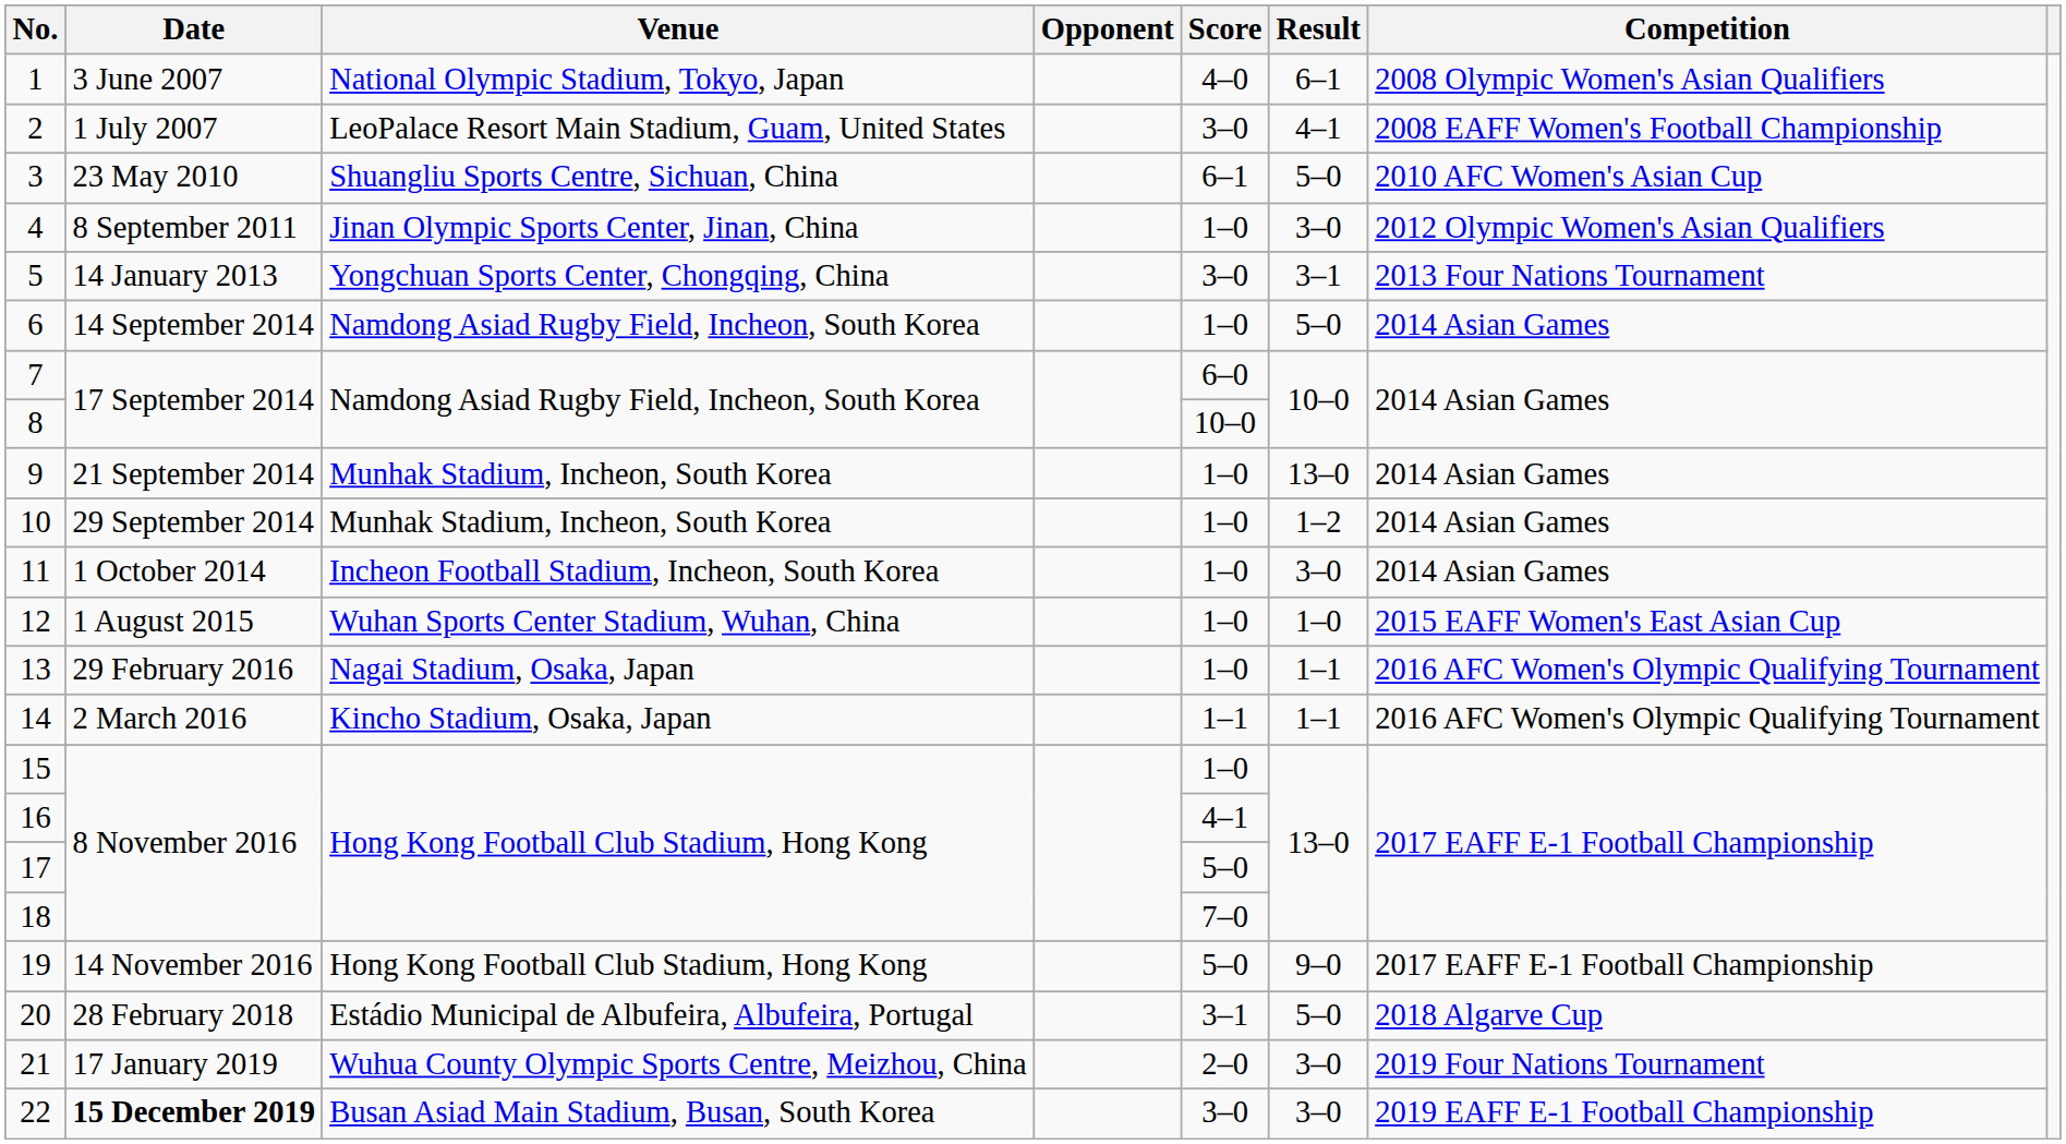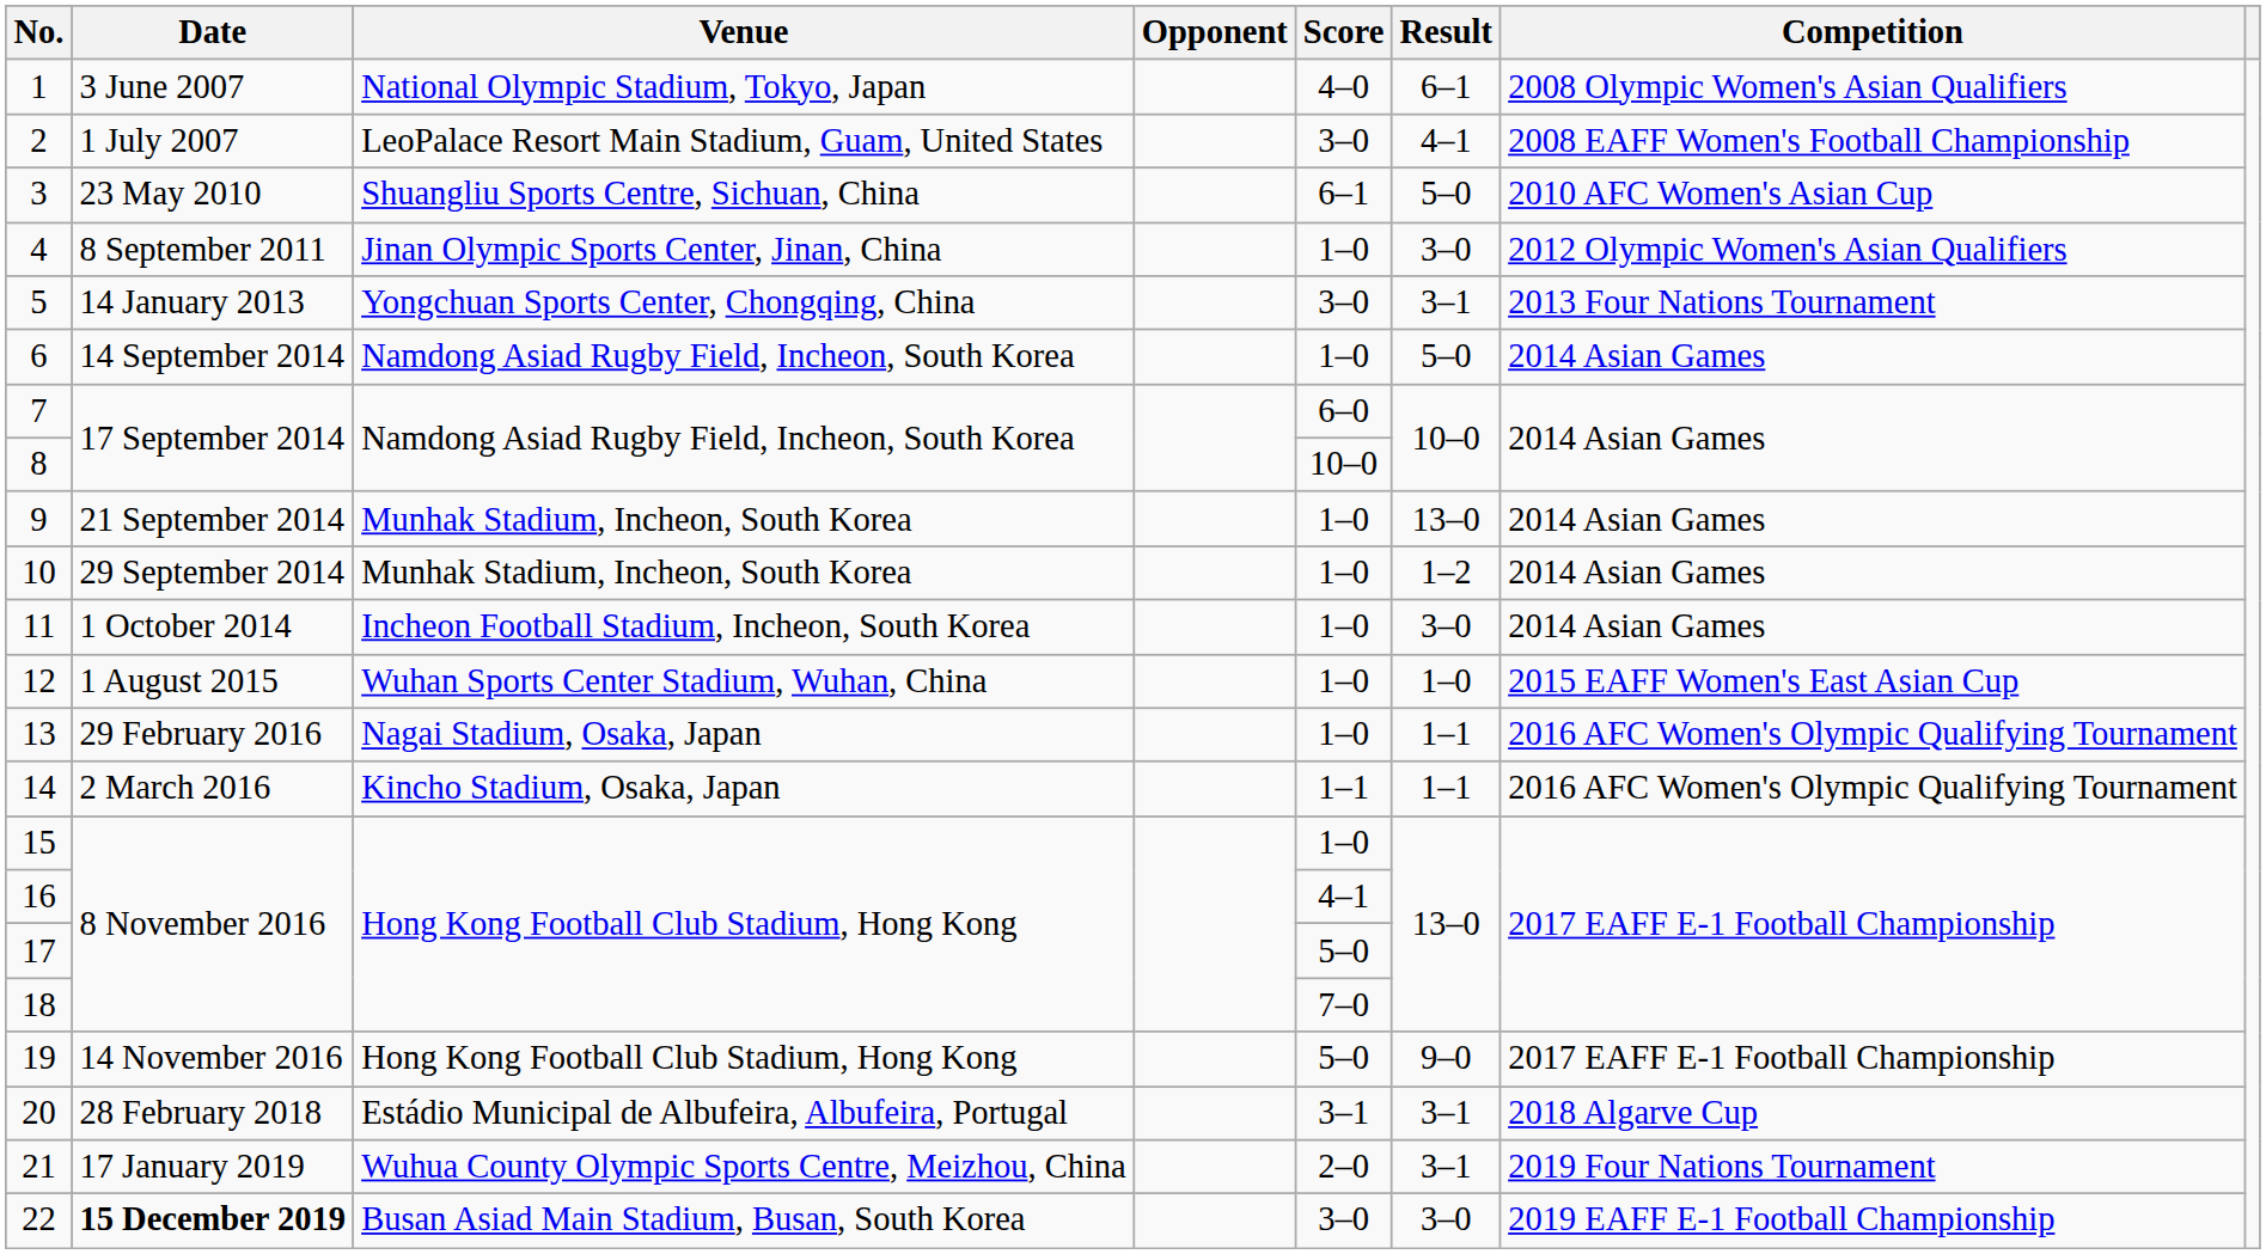 <table class="wikitable sortable">
 <tr>
 <th scope="col">No.</th>
 <th scope="col">Date</th>
 <th scope="col">Venue</th>
 <th scope="col">Opponent</th>
 <th scope="col">Score</th>
 <th scope="col">Result</th>
 <th scope="col">Competition</th>
 <th scope="col" class="unsortable"></th>
 </tr>
 <tr>
 <td style="text-align:center">1</td>
 <td>3 June 2007</td>
 <td><a href='#'>National Olympic Stadium</a>, <a href='#'>Tokyo</a>, Japan</td>
 <td></td>
 <td style="text-align:center">4–0</td>
 <td style="text-align:center">6–1</td>
 <td><a href='#'>2008 Olympic Women's Asian Qualifiers</a></td>
 <td rowspan="22"></td>
 </tr>
 <tr>
 <td style="text-align:center">2</td>
 <td>1 July 2007</td>
 <td>LeoPalace Resort Main Stadium, <a href='#'>Guam</a>, United States</td>
 <td></td>
 <td style="text-align:center">3–0</td>
 <td style="text-align:center">4–1</td>
 <td><a href='#'>2008 EAFF Women's Football Championship</a></td>
 </tr>
 <tr>
 <td style="text-align:center">3</td>
 <td>23 May 2010</td>
 <td><a href='#'>Shuangliu Sports Centre</a>, <a href='#'>Sichuan</a>, China</td>
 <td></td>
 <td style="text-align:center">6–1</td>
 <td style="text-align:center">5–0</td>
 <td><a href='#'>2010 AFC Women's Asian Cup</a></td>
 </tr>
 <tr>
 <td style="text-align:center">4</td>
 <td>8 September 2011</td>
 <td><a href='#'>Jinan Olympic Sports Center</a>, <a href='#'>Jinan</a>, China</td>
 <td></td>
 <td style="text-align:center">1–0</td>
 <td style="text-align:center">3–0</td>
 <td><a href='#'>2012 Olympic Women's Asian Qualifiers</a></td>
 </tr>
 <tr>
 <td style="text-align:center">5</td>
 <td>14 January 2013</td>
 <td><a href='#'>Yongchuan Sports Center</a>, <a href='#'>Chongqing</a>, China</td>
 <td></td>
 <td style="text-align:center">3–0</td>
 <td style="text-align:center">3–1</td>
 <td><a href='#'>2013 Four Nations Tournament</a></td>
 </tr>
 <tr>
 <td style="text-align:center">6</td>
 <td>14 September 2014</td>
 <td><a href='#'>Namdong Asiad Rugby Field</a>, <a href='#'>Incheon</a>, South Korea</td>
 <td></td>
 <td style="text-align:center">1–0</td>
 <td style="text-align:center">5–0</td>
 <td><a href='#'>2014 Asian Games</a></td>
 </tr>
 <tr>
 <td style="text-align:center">7</td>
 <td rowspan="2">17 September 2014</td>
 <td rowspan="2">Namdong Asiad Rugby Field, Incheon, South Korea</td>
 <td rowspan="2"></td>
 <td style="text-align:center">6–0</td>
 <td style="text-align:center" rowspan="2">10–0</td>
 <td rowspan="2">2014 Asian Games</td>
 </tr>
 <tr>
 <td style="text-align:center">8</td>
 <td style="text-align:center">10–0</td>
 </tr>
 <tr>
 <td style="text-align:center">9</td>
 <td>21 September 2014</td>
 <td><a href='#'>Munhak Stadium</a>, Incheon, South Korea</td>
 <td></td>
 <td style="text-align:center">1–0</td>
 <td style="text-align:center">13–0</td>
 <td>2014 Asian Games</td>
 </tr>
 <tr>
 <td style="text-align:center">10</td>
 <td>29 September 2014</td>
 <td>Munhak Stadium, Incheon, South Korea</td>
 <td></td>
 <td style="text-align:center">1–0</td>
 <td style="text-align:center">1–2</td>
 <td>2014 Asian Games</td>
 </tr>
 <tr>
 <td style="text-align:center">11</td>
 <td>1 October 2014</td>
 <td><a href='#'>Incheon Football Stadium</a>, Incheon, South Korea</td>
 <td></td>
 <td style="text-align:center">1–0</td>
 <td style="text-align:center">3–0</td>
 <td>2014 Asian Games</td>
 </tr>
 <tr>
 <td style="text-align:center">12</td>
 <td>1 August 2015</td>
 <td><a href='#'>Wuhan Sports Center Stadium</a>, <a href='#'>Wuhan</a>, China</td>
 <td></td>
 <td style="text-align:center">1–0</td>
 <td style="text-align:center">1–0</td>
 <td><a href='#'>2015 EAFF Women's East Asian Cup</a></td>
 </tr>
 <tr>
 <td style="text-align:center">13</td>
 <td>29 February 2016</td>
 <td><a href='#'>Nagai Stadium</a>, <a href='#'>Osaka</a>, Japan</td>
 <td></td>
 <td style="text-align:center">1–0</td>
 <td style="text-align:center">1–1</td>
 <td><a href='#'>2016 AFC Women's Olympic Qualifying Tournament</a></td>
 </tr>
 <tr>
 <td style="text-align:center">14</td>
 <td>2 March 2016</td>
 <td><a href='#'>Kincho Stadium</a>, Osaka, Japan</td>
 <td></td>
 <td style="text-align:center">1–1</td>
 <td style="text-align:center">1–1</td>
 <td>2016 AFC Women's Olympic Qualifying Tournament</td>
 </tr>
 <tr>
 <td style="text-align:center">15</td>
 <td rowspan="4">8 November 2016</td>
 <td rowspan="4"><a href='#'>Hong Kong Football Club Stadium</a>, Hong Kong</td>
 <td rowspan="4"></td>
 <td style="text-align:center">1–0</td>
 <td style="text-align:center" rowspan="4">13–0</td>
 <td rowspan="4"><a href='#'>2017 EAFF E-1 Football Championship</a></td>
 </tr>
 <tr>
 <td style="text-align:center">16</td>
 <td style="text-align:center">4–1</td>
 </tr>
 <tr>
 <td style="text-align:center">17</td>
 <td style="text-align:center">5–0</td>
 </tr>
 <tr>
 <td style="text-align:center">18</td>
 <td style="text-align:center">7–0</td>
 </tr>
 <tr>
 <td style="text-align:center">19</td>
 <td>14 November 2016</td>
 <td>Hong Kong Football Club Stadium, Hong Kong</td>
 <td></td>
 <td style="text-align:center">5–0</td>
 <td style="text-align:center">9–0</td>
 <td>2017 EAFF E-1 Football Championship</td>
 </tr>
 <tr>
 <td style="text-align:center">20</td>
 <td>28 February 2018</td>
 <td>Estádio Municipal de Albufeira, <a href='#'>Albufeira</a>, Portugal</td>
 <td></td>
 <td style="text-align:center">3–1</td>
-<td style="text-align:center">5–0</td>
+<td style="text-align:center">3–1</td>
 <td><a href='#'>2018 Algarve Cup</a></td>
 </tr>
 <tr>
 <td style="text-align:center">21</td>
 <td>17 January 2019</td>
 <td><a href='#'>Wuhua County Olympic Sports Centre</a>, <a href='#'>Meizhou</a>, China</td>
 <td></td>
 <td style="text-align:center">2–0</td>
-<td style="text-align:center">3–0</td>
+<td style="text-align:center">3–1</td>
 <td><a href='#'>2019 Four Nations Tournament</a></td>
 </tr>
 <tr>
 <td style="text-align:center">22</td>
 <td><strong>15 December 2019</strong></td>
 <td><a href='#'>Busan Asiad Main Stadium</a>, <a href='#'>Busan</a>, South Korea</td>
 <td></td>
 <td style="text-align:center">3–0</td>
 <td style="text-align:center">3–0</td>
 <td><a href='#'>2019 EAFF E-1 Football Championship</a></td>
 </tr>
 </table>
